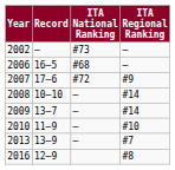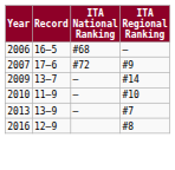 <table class="wikitable">
 <tr>
 <th style="background:#8e0028; color:white;">Year</th>
 <th style="background:#8e0028; color:white;">Record</th>
 <th style="background:#8e0028; color:white;">ITA<br>National<br>Ranking</th>
 <th style="background:#8e0028; color:white;">ITA<br>Regional<br>Ranking</th>
-</tr>
-<tr>
-<td>2002</td>
-<td>–</td>
-<td>#73</td>
-<td>–</td>
 </tr>
 <tr>
 <td>2006</td>
 <td>16–5</td>
 <td>#68</td>
 <td>–</td>
 </tr>
 <tr>
 <td>2007</td>
 <td>17–6</td>
 <td>#72</td>
 <td>#9</td>
-</tr>
-<tr>
-<td>2008</td>
-<td>10–10</td>
-<td>–</td>
-<td>#14</td>
 </tr>
 <tr>
 <td>2009</td>
 <td>13–7</td>
 <td>–</td>
 <td>#14</td>
 </tr>
 <tr>
 <td>2010</td>
 <td>11–9</td>
 <td>–</td>
 <td>#10</td>
 </tr>
 <tr>
 <td>2013</td>
 <td>13–9</td>
 <td>–</td>
 <td>#7</td>
 </tr>
 <tr>
 <td>2016</td>
 <td>12–9</td>
 <td></td>
 <td>#8</td>
 </tr>
 </table>
